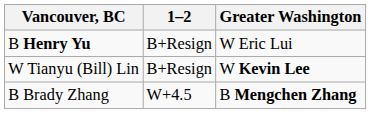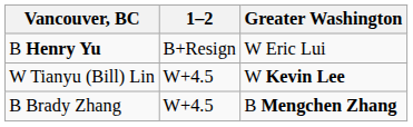 <table class="wikitable">
 <tr>
 <th>Vancouver, BC</th>
 <th>1–2</th>
 <th>Greater Washington</th>
 </tr>
 <tr>
 <td>B <strong>Henry Yu</strong></td>
 <td>B+Resign</td>
 <td>W Eric Lui</td>
 </tr>
 <tr>
 <td>W Tianyu (Bill) Lin</td>
-<td>B+Resign</td>
+<td>W+4.5</td>
 <td>W <strong>Kevin Lee</strong></td>
 </tr>
 <tr>
 <td>B Brady Zhang</td>
 <td>W+4.5</td>
 <td>B <strong>Mengchen Zhang</strong></td>
 </tr>
 </table>
